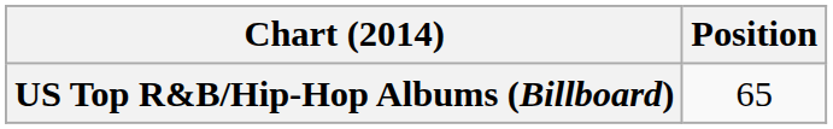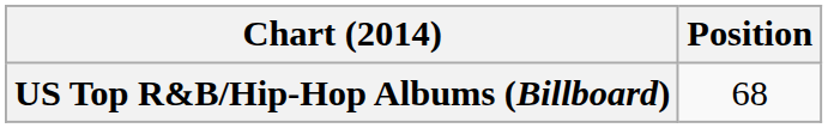 <table class="wikitable plainrowheaders" style="text-align:center">
 <tr>
 <th scope="col">Chart (2014)</th>
 <th scope="col">Position</th>
 </tr>
 <tr>
 <th scope="row">US Top R&B/Hip-Hop Albums (<em>Billboard</em>)</th>
-<td>65</td>
+<td>68</td>
 </tr>
 </table>
